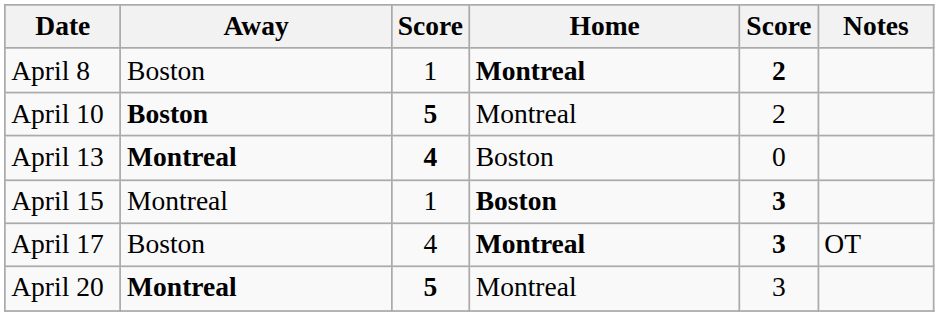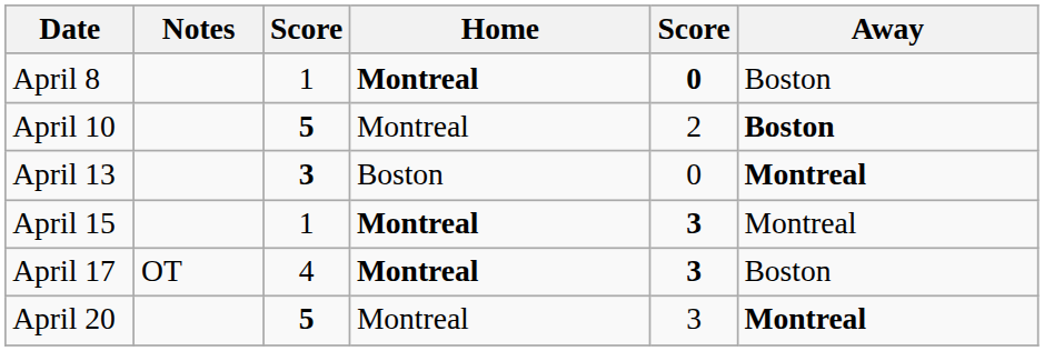 <table class="wikitable">
 <tr>
 <th bgcolor="#DDDDFF" width="60">Date</th>
-<th bgcolor="#DDDDFF" width="150">Away</th>
+<th bgcolor="#DDDDFF" width="60">Notes</th>
 <th bgcolor="#DDDDFF" width="5">Score</th>
 <th bgcolor="#DDDDFF" width="150">Home</th>
 <th bgcolor="#DDDDFF" width="5">Score</th>
-<th bgcolor="#DDDDFF" width="60">Notes</th>
+<th bgcolor="#DDDDFF" width="150">Away</th>
 </tr>
 <tr>
 <td>April 8</td>
-<td>Boston</td>
+<td></td>
 <td align="center">1</td>
 <td><strong>Montreal</strong></td>
-<td align="center"><strong>2</strong></td>
-<td></td>
+<td align="center"><strong>0</strong></td>
+<td>Boston</td>
 </tr>
 <tr>
 <td>April 10</td>
-<td><strong>Boston</strong></td>
+<td></td>
 <td align="center"><strong>5</strong></td>
 <td>Montreal</td>
 <td align="center">2</td>
-<td></td>
+<td><strong>Boston</strong></td>
 </tr>
 <tr>
 <td>April 13</td>
-<td><strong>Montreal</strong></td>
-<td align="center"><strong>4</strong></td>
+<td></td>
+<td align="center"><strong>3</strong></td>
 <td>Boston</td>
 <td align="center">0</td>
-<td></td>
+<td><strong>Montreal</strong></td>
 </tr>
 <tr>
 <td>April 15</td>
+<td></td>
+<td align="center">1</td>
+<td><strong>Montreal</strong></td>
+<td align="center"><strong>3</strong></td>
 <td>Montreal</td>
-<td align="center">1</td>
-<td><strong>Boston</strong></td>
-<td align="center"><strong>3</strong></td>
-<td></td>
 </tr>
 <tr>
 <td>April 17</td>
-<td>Boston</td>
+<td>OT</td>
 <td align="center">4</td>
 <td><strong>Montreal</strong></td>
 <td align="center"><strong>3</strong></td>
-<td>OT</td>
+<td>Boston</td>
 </tr>
 <tr>
 <td>April 20</td>
-<td><strong>Montreal </strong></td>
+<td></td>
 <td align="center"><strong>5</strong></td>
 <td>Montreal</td>
 <td align="center">3</td>
-<td></td>
+<td><strong>Montreal </strong></td>
 </tr>
 </table>
